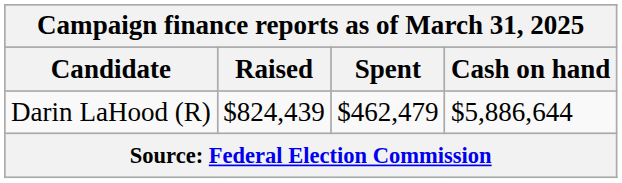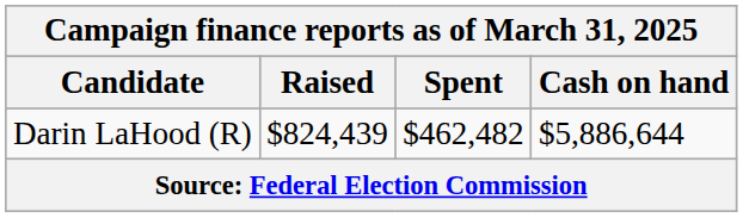 <table class="wikitable sortable">
 <tr>
 <th colspan=4>Campaign finance reports as of March 31, 2025</th>
 </tr>
 <tr style="text-align:center;">
 <th>Candidate</th>
 <th>Raised</th>
 <th>Spent</th>
 <th>Cash on hand</th>
 </tr>
 <tr>
 <td>Darin LaHood (R)</td>
 <td>$824,439</td>
-<td>$462,479</td>
+<td>$462,482</td>
 <td>$5,886,644</td>
 </tr>
 <tr>
 <th colspan="4"><small>Source: <a href='#'>Federal Election Commission</a></small></th>
 </tr>
 </table>
